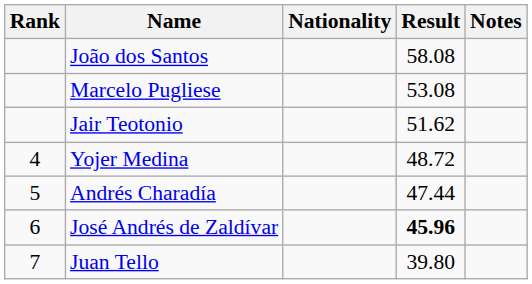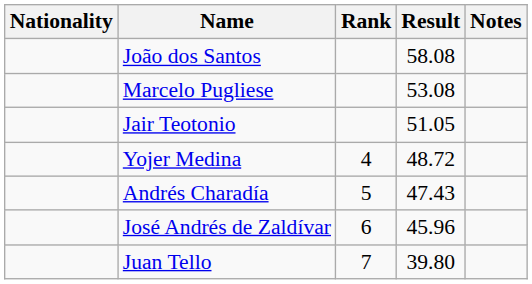 <table class="wikitable sortable" style="text-align:center">
 <tr>
+<th>Nationality</th>
+<th>Name</th>
 <th>Rank</th>
-<th>Name</th>
-<th>Nationality</th>
 <th>Result</th>
 <th>Notes</th>
 </tr>
 <tr>
+<td align=left></td>
+<td align=left><a href='#'>João dos Santos</a></td>
 <td></td>
-<td align=left><a href='#'>João dos Santos</a></td>
-<td align=left></td>
 <td>58.08</td>
 <td></td>
 </tr>
 <tr>
+<td align=left></td>
+<td align=left><a href='#'>Marcelo Pugliese</a></td>
 <td></td>
-<td align=left><a href='#'>Marcelo Pugliese</a></td>
-<td align=left></td>
 <td>53.08</td>
 <td></td>
 </tr>
 <tr>
+<td align=left></td>
+<td align=left><a href='#'>Jair Teotonio</a></td>
 <td></td>
-<td align=left><a href='#'>Jair Teotonio</a></td>
-<td align=left></td>
-<td>51.62</td>
+<td>51.05</td>
 <td></td>
 </tr>
 <tr>
+<td align=left></td>
+<td align=left><a href='#'>Yojer Medina</a></td>
 <td>4</td>
-<td align=left><a href='#'>Yojer Medina</a></td>
-<td align=left></td>
 <td>48.72</td>
 <td></td>
 </tr>
 <tr>
+<td align=left></td>
+<td align=left><a href='#'>Andrés Charadía</a></td>
 <td>5</td>
-<td align=left><a href='#'>Andrés Charadía</a></td>
-<td align=left></td>
-<td>47.44</td>
+<td>47.43</td>
 <td></td>
 </tr>
 <tr>
+<td align=left></td>
+<td align=left><a href='#'>José Andrés de Zaldívar</a></td>
 <td>6</td>
-<td align=left><a href='#'>José Andrés de Zaldívar</a></td>
-<td align=left></td>
-<td><strong>45.96</strong></td>
+<td>45.96</td>
 <td></td>
 </tr>
 <tr>
+<td align=left></td>
+<td align=left><a href='#'>Juan Tello</a></td>
 <td>7</td>
-<td align=left><a href='#'>Juan Tello</a></td>
-<td align=left></td>
 <td>39.80</td>
 <td></td>
 </tr>
 </table>
